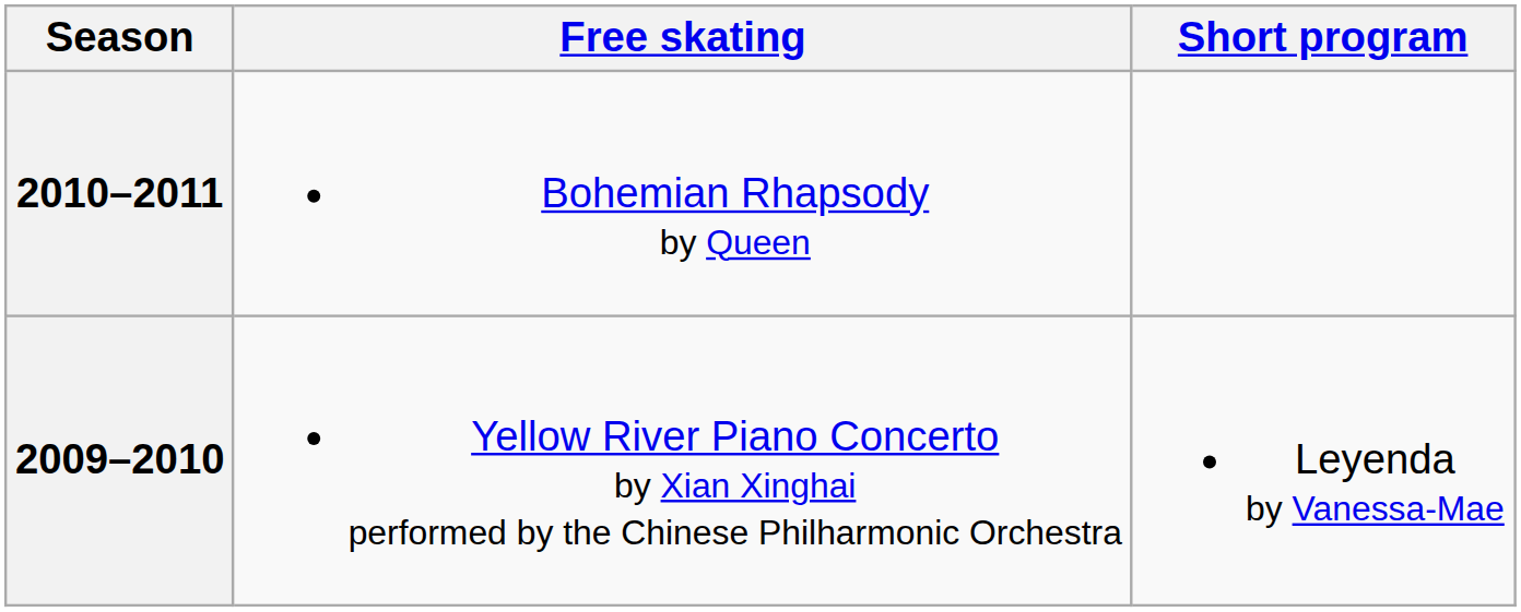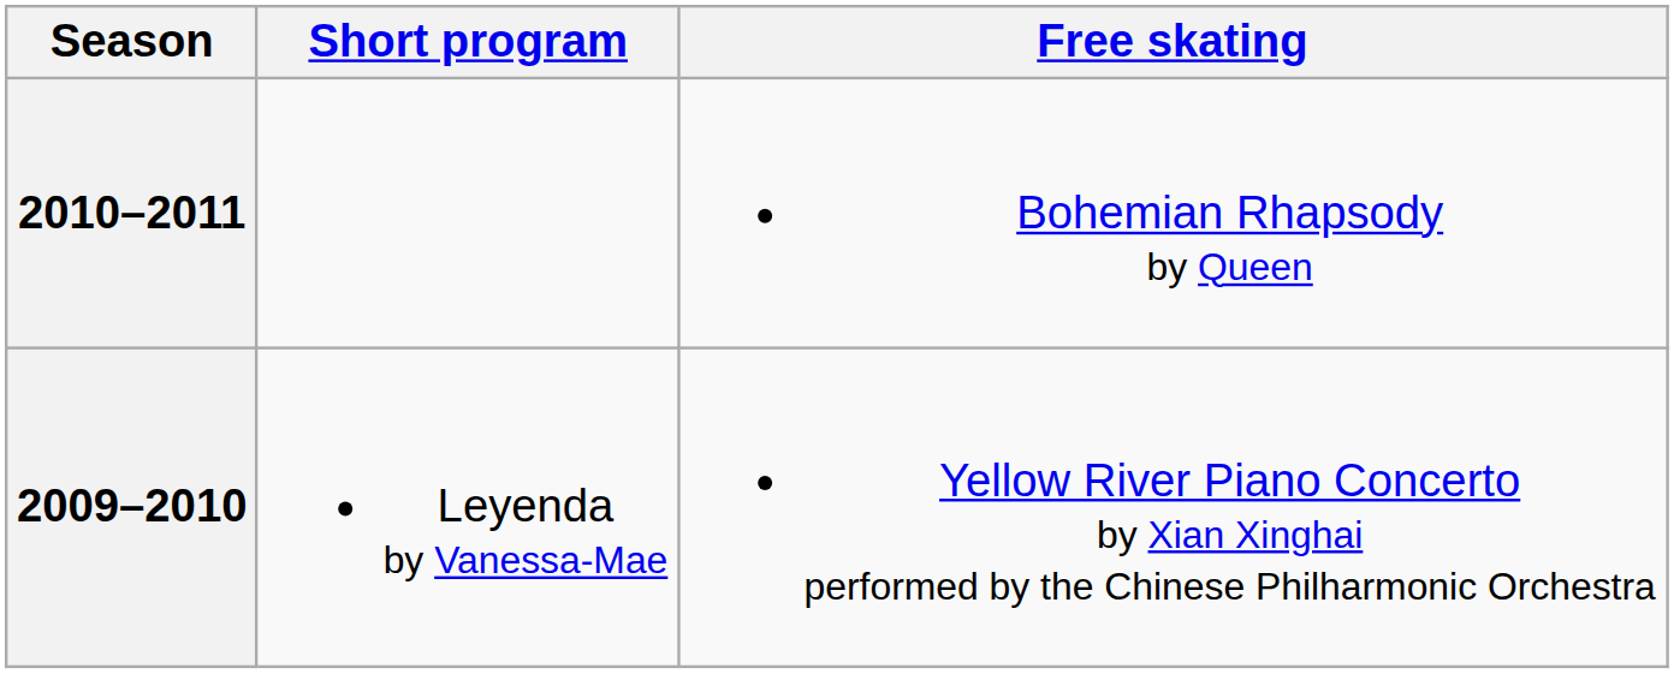 <table class=wikitable style=text-align:center>
 <tr>
 <th>Season</th>
+<th><a href='#'>Short program</a></th>
 <th><a href='#'>Free skating</a></th>
-<th><a href='#'>Short program</a></th>
 </tr>
 <tr>
 <th>2010–2011</th>
+<td></td>
 <td><br><ul><li><a href='#'>Bohemian Rhapsody</a> <br> <small> by <a href='#'>Queen</a> </small></li></ul></td>
-<td></td>
 </tr>
 <tr>
 <th>2009–2010 <br> </th>
+<td><br><ul><li>Leyenda <br> <small> by <a href='#'>Vanessa-Mae</a> </small></li></ul></td>
 <td><br><ul><li><a href='#'>Yellow River Piano Concerto</a> <br> <small> by <a href='#'>Xian Xinghai</a> <br> performed by the Chinese Philharmonic Orchestra </small></li></ul></td>
-<td><br><ul><li>Leyenda <br> <small> by <a href='#'>Vanessa-Mae</a> </small></li></ul></td>
 </tr>
 </table>
